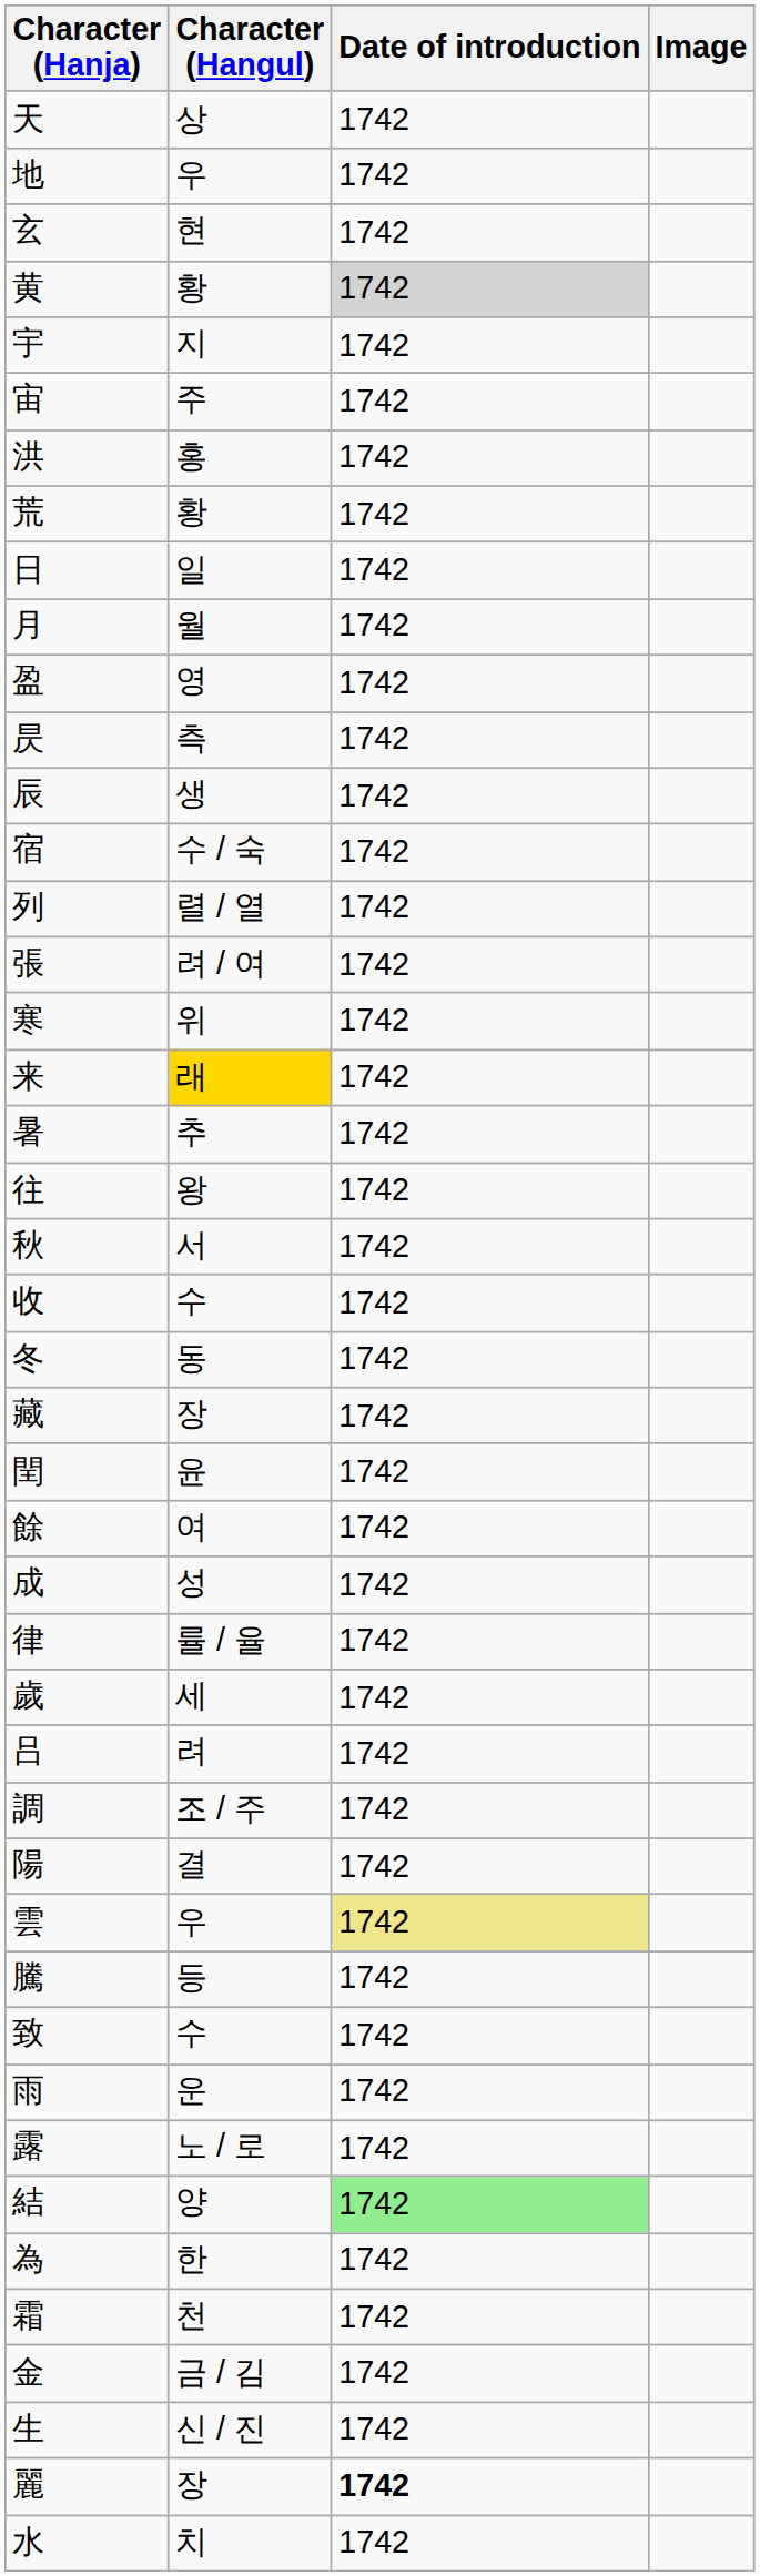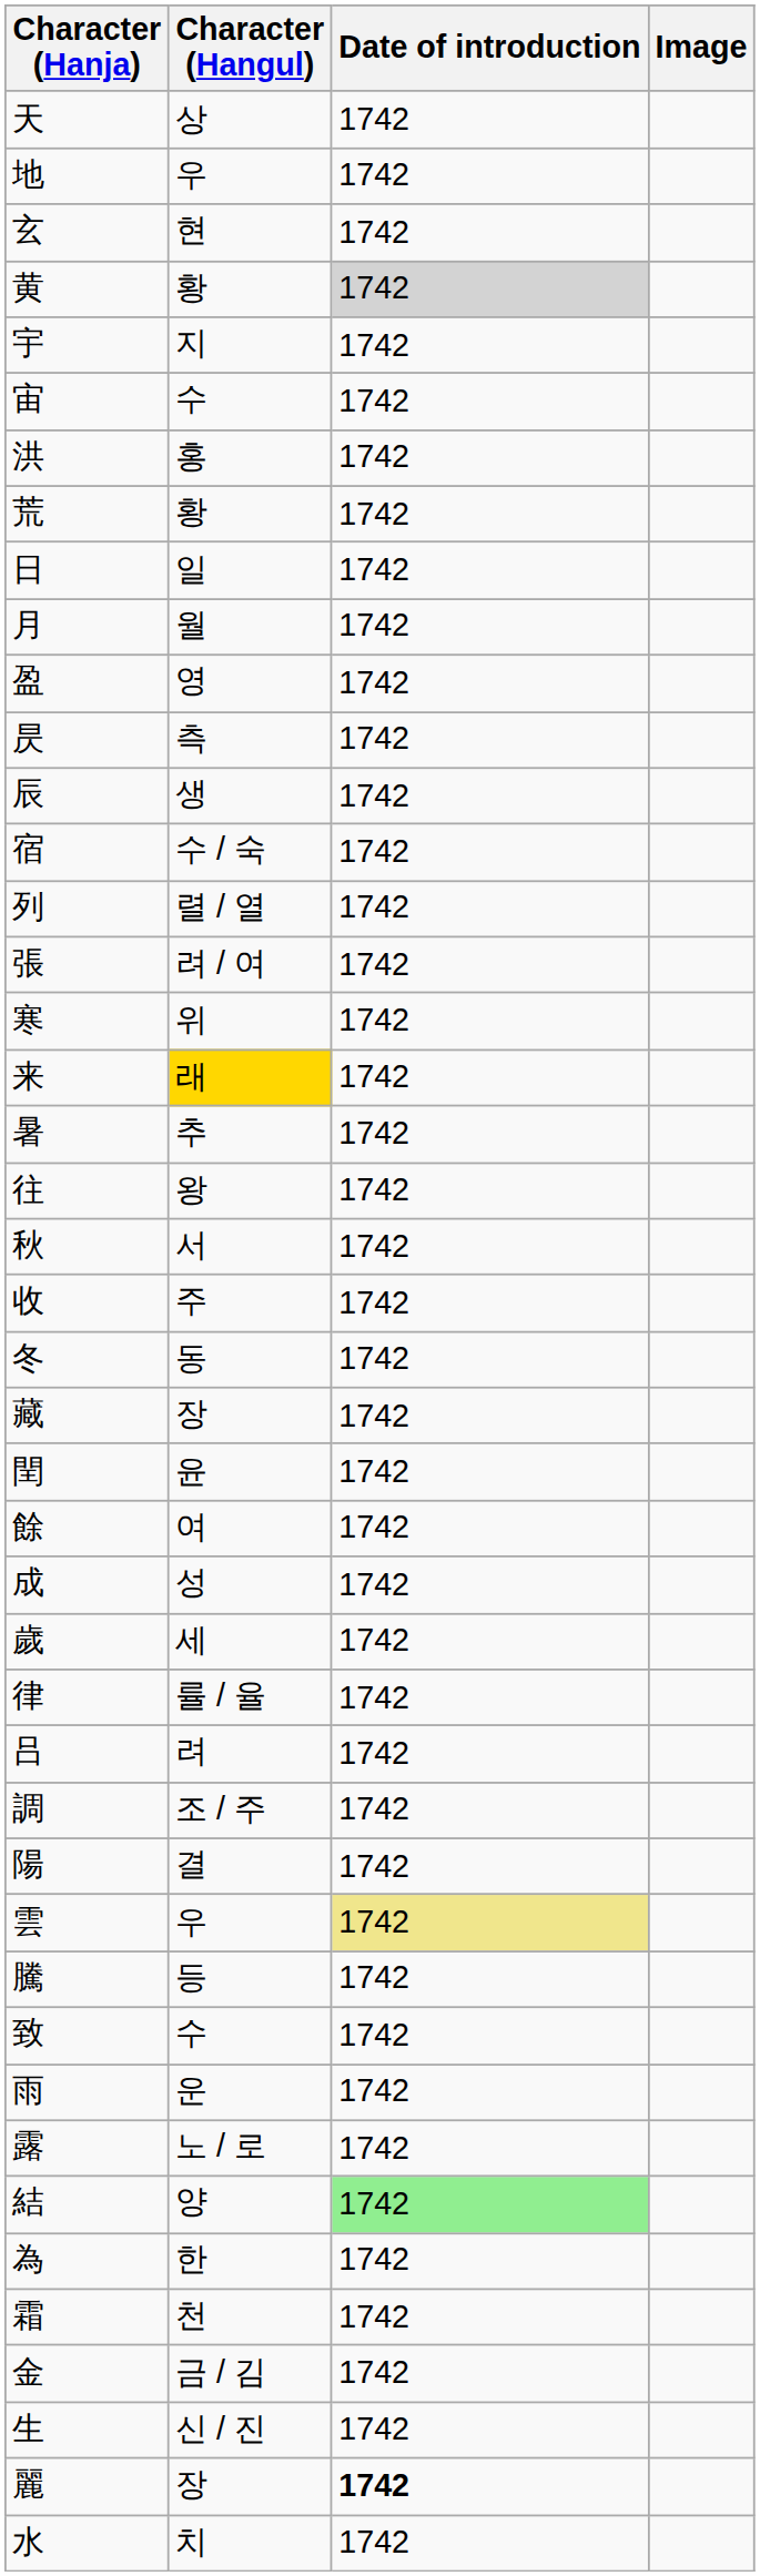 <table class="wikitable">
 <tr>
 <th>Character<br>(<a href='#'>Hanja</a>)</th>
 <th>Character<br>(<a href='#'>Hangul</a>)</th>
 <th>Date of introduction</th>
 <th>Image</th>
 </tr>
 <tr>
 <td>天</td>
 <td>상</td>
 <td>1742</td>
 <td></td>
 </tr>
 <tr>
 <td>地</td>
 <td>우</td>
 <td>1742</td>
 <td></td>
 </tr>
 <tr>
 <td>玄</td>
 <td>현</td>
 <td>1742</td>
 <td></td>
 </tr>
 <tr>
 <td>黄</td>
 <td>황</td>
 <td style="background: lightgrey;">1742</td>
 <td></td>
 </tr>
 <tr>
 <td>宇</td>
 <td>지</td>
 <td>1742</td>
 <td></td>
 </tr>
 <tr>
 <td>宙</td>
-<td>주</td>
+<td>수</td>
 <td>1742</td>
 <td></td>
 </tr>
 <tr>
 <td>洪</td>
 <td>홍</td>
 <td>1742</td>
 <td></td>
 </tr>
 <tr>
 <td>荒</td>
 <td>황</td>
 <td>1742</td>
 <td></td>
 </tr>
 <tr>
 <td>日</td>
 <td>일</td>
 <td>1742</td>
 <td></td>
 </tr>
 <tr>
 <td>月</td>
 <td>월</td>
 <td>1742</td>
 <td></td>
 </tr>
 <tr>
 <td>盈</td>
 <td>영</td>
 <td>1742</td>
 <td></td>
 </tr>
 <tr>
 <td>昃</td>
 <td>측</td>
 <td>1742</td>
 <td></td>
 </tr>
 <tr>
 <td>辰</td>
 <td>생</td>
 <td>1742</td>
 <td></td>
 </tr>
 <tr>
 <td>宿</td>
 <td>수 / 숙</td>
 <td>1742</td>
 <td></td>
 </tr>
 <tr>
 <td>列</td>
 <td>렬 / 열</td>
 <td>1742</td>
 <td></td>
 </tr>
 <tr>
 <td>張</td>
 <td>려 / 여</td>
 <td>1742</td>
 <td></td>
 </tr>
 <tr>
 <td>寒</td>
 <td>위</td>
 <td>1742</td>
 <td></td>
 </tr>
 <tr>
 <td>来</td>
 <td style="background: gold;">래</td>
 <td>1742</td>
 <td></td>
 </tr>
 <tr>
 <td>暑</td>
 <td>추</td>
 <td>1742</td>
 <td></td>
 </tr>
 <tr>
 <td>往</td>
 <td>왕</td>
 <td>1742</td>
 <td></td>
 </tr>
 <tr>
 <td>秋</td>
 <td>서</td>
 <td>1742</td>
 <td></td>
 </tr>
 <tr>
 <td>收</td>
-<td>수</td>
+<td>주</td>
 <td>1742</td>
 <td></td>
 </tr>
 <tr>
 <td>冬</td>
 <td>동</td>
 <td>1742</td>
 <td></td>
 </tr>
 <tr>
 <td>藏</td>
 <td>장</td>
 <td>1742</td>
 <td></td>
 </tr>
 <tr>
 <td>閏</td>
 <td>윤</td>
 <td>1742</td>
 <td></td>
 </tr>
 <tr>
 <td>餘</td>
 <td>여</td>
 <td>1742</td>
 <td></td>
 </tr>
 <tr>
 <td>成</td>
 <td>성</td>
 <td>1742</td>
 <td></td>
 </tr>
 <tr>
-<td>律</td>
-<td>률 / 율</td>
+<td>歲</td>
+<td>세</td>
 <td>1742</td>
 <td></td>
 </tr>
 <tr>
-<td>歲</td>
-<td>세</td>
+<td>律</td>
+<td>률 / 율</td>
 <td>1742</td>
 <td></td>
 </tr>
 <tr>
 <td>吕</td>
 <td>려</td>
 <td>1742</td>
 <td></td>
 </tr>
 <tr>
 <td>調</td>
 <td>조 / 주</td>
 <td>1742</td>
 <td></td>
 </tr>
 <tr>
 <td>陽</td>
 <td>결</td>
 <td>1742</td>
 <td></td>
 </tr>
 <tr>
 <td>雲</td>
 <td>우</td>
 <td style="background: khaki;">1742</td>
 <td></td>
 </tr>
 <tr>
 <td>騰</td>
 <td>등</td>
 <td>1742</td>
 <td></td>
 </tr>
 <tr>
 <td>致</td>
 <td>수</td>
 <td>1742</td>
 <td></td>
 </tr>
 <tr>
 <td>雨</td>
 <td>운</td>
 <td>1742</td>
 <td></td>
 </tr>
 <tr>
 <td>露</td>
 <td>노 / 로</td>
 <td>1742</td>
 <td></td>
 </tr>
 <tr>
 <td>結</td>
 <td>양</td>
 <td style="background: lightgreen;">1742</td>
 <td></td>
 </tr>
 <tr>
 <td>為</td>
 <td>한</td>
 <td>1742</td>
 <td></td>
 </tr>
 <tr>
 <td>霜</td>
 <td>천</td>
 <td>1742</td>
 <td></td>
 </tr>
 <tr>
 <td>金</td>
 <td>금 / 김</td>
 <td>1742</td>
 <td></td>
 </tr>
 <tr>
 <td>生</td>
 <td>신 / 진</td>
 <td>1742</td>
 <td></td>
 </tr>
 <tr>
 <td>麗</td>
 <td>장</td>
 <td><strong>1742</strong></td>
 <td></td>
 </tr>
 <tr>
 <td>水</td>
 <td>치</td>
 <td>1742</td>
 <td></td>
 </tr>
 </table>
